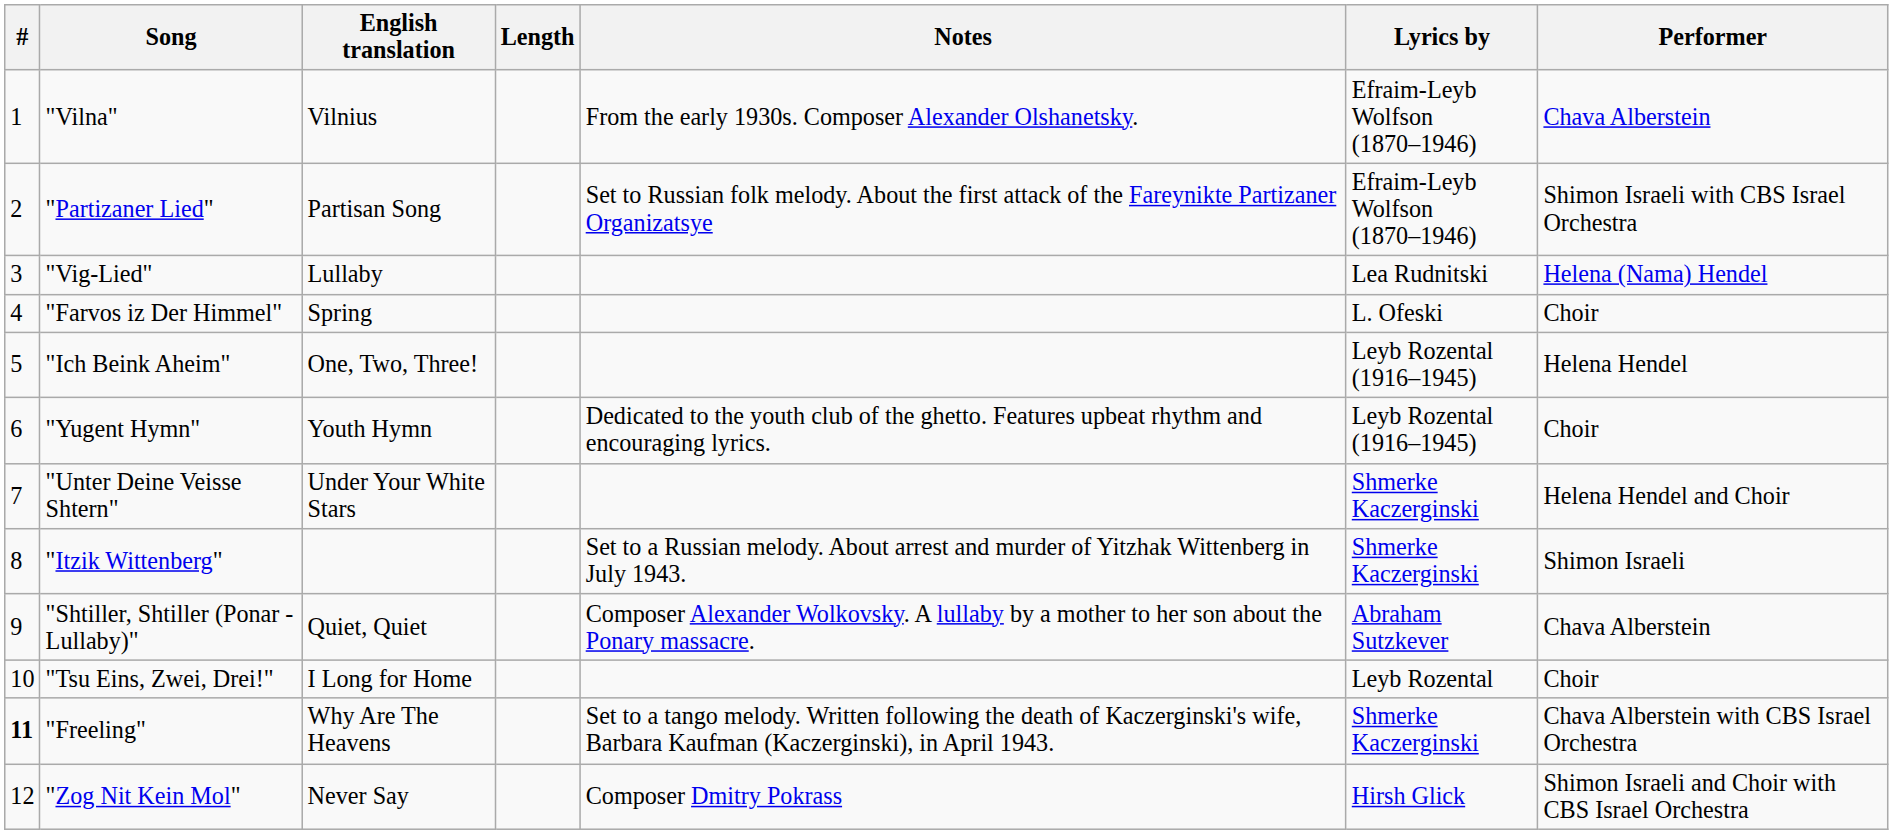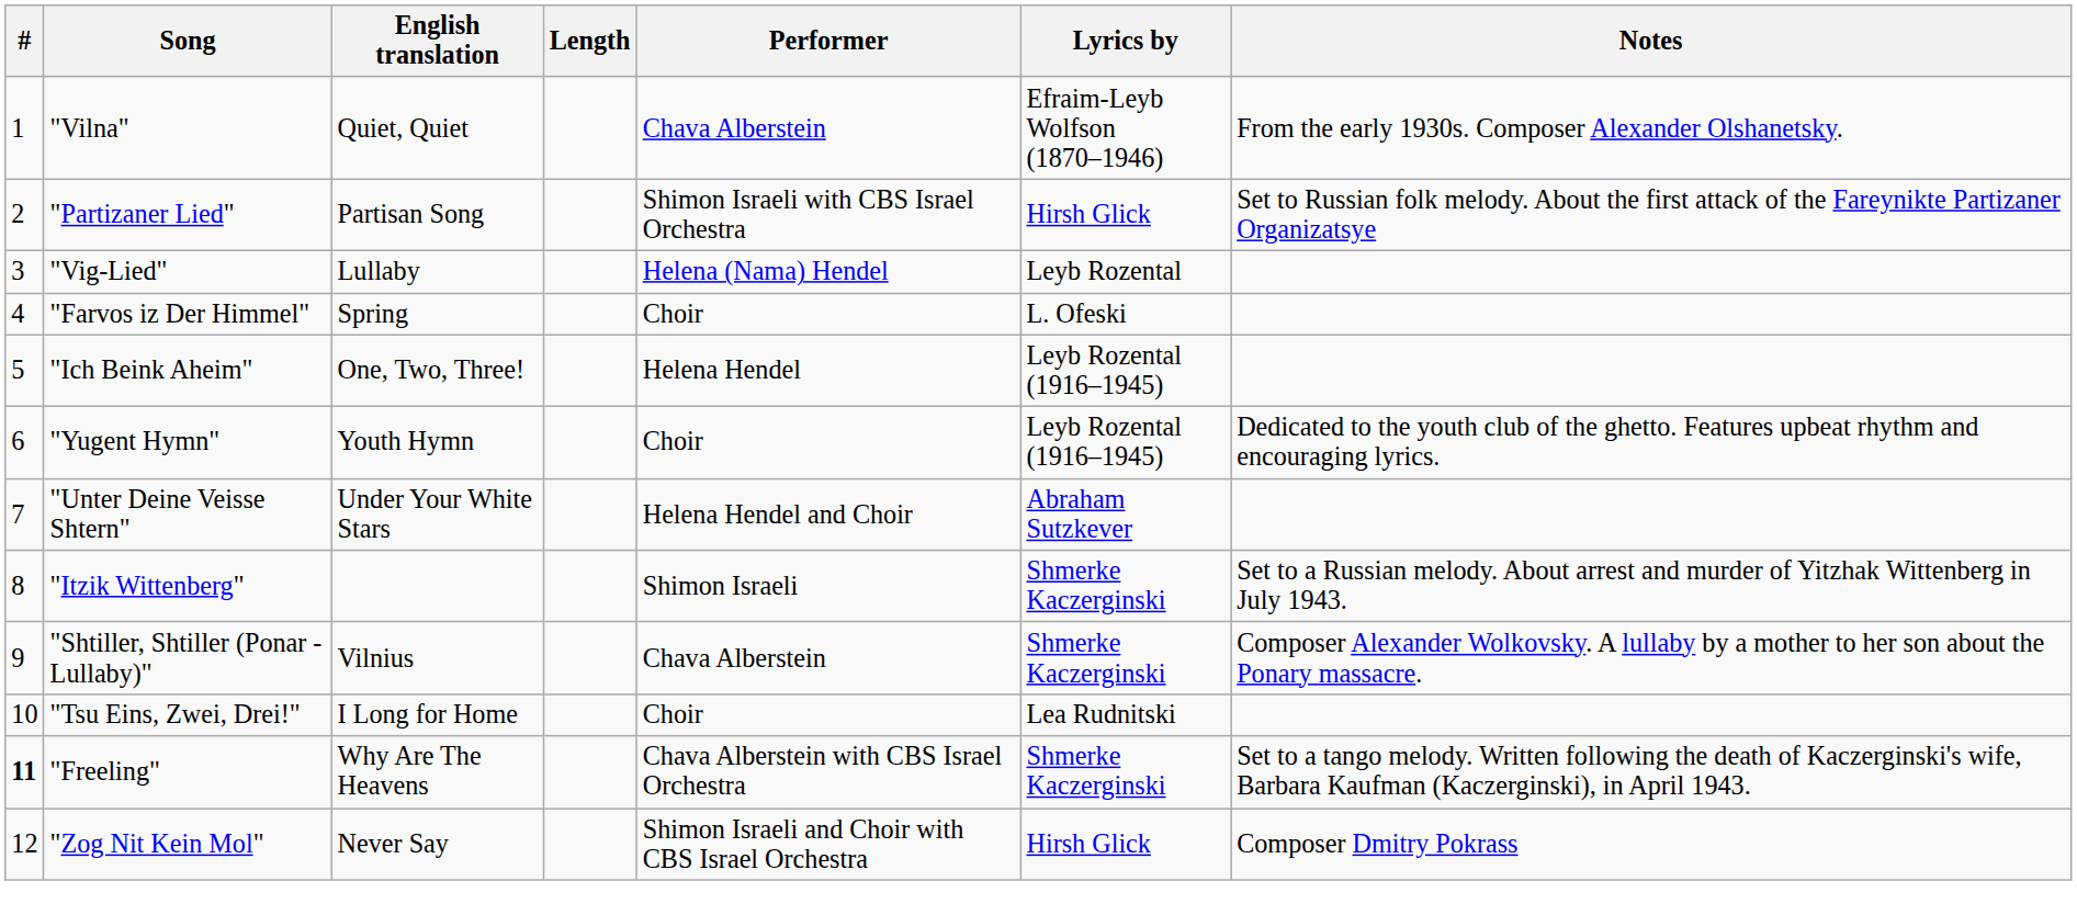 <table class="sortable wikitable">
 <tr>
 <th>#</th>
 <th>Song</th>
 <th>English translation</th>
 <th>Length</th>
+<th>Performer</th>
+<th>Lyrics by</th>
 <th>Notes</th>
-<th>Lyrics by</th>
-<th>Performer</th>
 </tr>
 <tr>
 <td>1</td>
 <td>"Vilna"</td>
-<td>Vilnius</td>
+<td>Quiet, Quiet</td>
 <td></td>
+<td><a href='#'>Chava Alberstein</a></td>
+<td>Efraim-Leyb Wolfson<br>(1870–1946)</td>
 <td>From the early 1930s. Composer <a href='#'>Alexander Olshanetsky</a>.</td>
-<td>Efraim-Leyb Wolfson<br>(1870–1946)</td>
-<td><a href='#'>Chava Alberstein</a></td>
 </tr>
 <tr>
 <td>2</td>
 <td>"<a href='#'>Partizaner Lied</a>"</td>
 <td>Partisan Song</td>
 <td></td>
+<td>Shimon Israeli with CBS Israel Orchestra</td>
+<td><a href='#'>Hirsh Glick</a></td>
 <td>Set to Russian folk melody. About the first attack of the <a href='#'>Fareynikte Partizaner Organizatsye</a></td>
-<td>Efraim-Leyb Wolfson<br>(1870–1946)</td>
-<td>Shimon Israeli with CBS Israel Orchestra</td>
 </tr>
 <tr>
 <td>3</td>
 <td>"Vig-Lied"</td>
 <td>Lullaby</td>
 <td></td>
+<td><a href='#'>Helena (Nama) Hendel</a></td>
+<td>Leyb Rozental</td>
 <td></td>
-<td>Lea Rudnitski</td>
-<td><a href='#'>Helena (Nama) Hendel</a></td>
 </tr>
 <tr>
 <td>4</td>
 <td>"Farvos iz Der Himmel"</td>
 <td>Spring</td>
 <td></td>
+<td>Choir</td>
+<td>L. Ofeski</td>
 <td></td>
-<td>L. Ofeski</td>
-<td>Choir</td>
 </tr>
 <tr>
 <td>5</td>
 <td>"Ich Beink Aheim"</td>
 <td>One, Two, Three!</td>
 <td></td>
+<td>Helena Hendel</td>
+<td>Leyb Rozental <br>(1916–1945)</td>
 <td></td>
-<td>Leyb Rozental <br>(1916–1945)</td>
-<td>Helena Hendel</td>
 </tr>
 <tr>
 <td>6</td>
 <td>"Yugent Hymn"</td>
 <td>Youth Hymn</td>
 <td></td>
+<td>Choir</td>
+<td>Leyb Rozental <br>(1916–1945)</td>
 <td>Dedicated to the youth club of the ghetto. Features upbeat rhythm and encouraging lyrics.</td>
-<td>Leyb Rozental <br>(1916–1945)</td>
-<td>Choir</td>
 </tr>
 <tr>
 <td>7</td>
 <td>"Unter Deine Veisse Shtern"</td>
 <td>Under Your White Stars</td>
 <td></td>
+<td>Helena Hendel and Choir</td>
+<td><a href='#'>Abraham Sutzkever</a></td>
 <td></td>
-<td><a href='#'>Shmerke Kaczerginski</a></td>
-<td>Helena Hendel and Choir</td>
 </tr>
 <tr>
 <td>8</td>
 <td>"<a href='#'>Itzik Wittenberg</a>"</td>
 <td></td>
 <td></td>
+<td>Shimon Israeli</td>
+<td><a href='#'>Shmerke Kaczerginski</a></td>
 <td>Set to a Russian melody. About arrest and murder of Yitzhak Wittenberg in July 1943.</td>
-<td><a href='#'>Shmerke Kaczerginski</a></td>
-<td>Shimon Israeli</td>
 </tr>
 <tr>
 <td>9</td>
 <td>"Shtiller, Shtiller (Ponar - Lullaby)"</td>
-<td>Quiet, Quiet</td>
+<td>Vilnius</td>
 <td></td>
+<td>Chava Alberstein</td>
+<td><a href='#'>Shmerke Kaczerginski</a></td>
 <td>Composer <a href='#'>Alexander Wolkovsky</a>. A <a href='#'>lullaby</a> by a mother to her son about the <a href='#'>Ponary massacre</a>.</td>
-<td><a href='#'>Abraham Sutzkever</a></td>
-<td>Chava Alberstein</td>
 </tr>
 <tr>
 <td>10</td>
 <td>"Tsu Eins, Zwei, Drei!"</td>
 <td>I Long for Home</td>
 <td></td>
+<td>Choir</td>
+<td>Lea Rudnitski</td>
 <td></td>
-<td>Leyb Rozental</td>
-<td>Choir</td>
 </tr>
 <tr>
 <td><strong>11</strong></td>
 <td>"Freeling"</td>
 <td>Why Are The Heavens</td>
 <td></td>
+<td>Chava Alberstein with CBS Israel Orchestra</td>
+<td><a href='#'>Shmerke Kaczerginski</a></td>
 <td>Set to a tango melody. Written following the death of Kaczerginski's wife, Barbara Kaufman (Kaczerginski), in April 1943.</td>
-<td><a href='#'>Shmerke Kaczerginski</a></td>
-<td>Chava Alberstein with CBS Israel Orchestra</td>
 </tr>
 <tr>
 <td>12</td>
 <td>"<a href='#'>Zog Nit Kein Mol</a>"</td>
 <td>Never Say</td>
 <td></td>
+<td>Shimon Israeli and Choir with CBS Israel Orchestra</td>
+<td><a href='#'>Hirsh Glick</a></td>
 <td>Composer <a href='#'>Dmitry Pokrass</a></td>
-<td><a href='#'>Hirsh Glick</a></td>
-<td>Shimon Israeli and Choir with CBS Israel Orchestra</td>
 </tr>
 </table>
